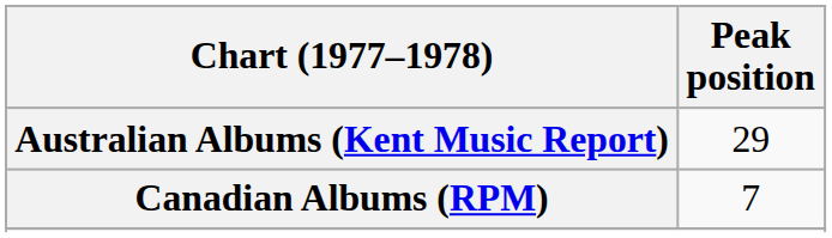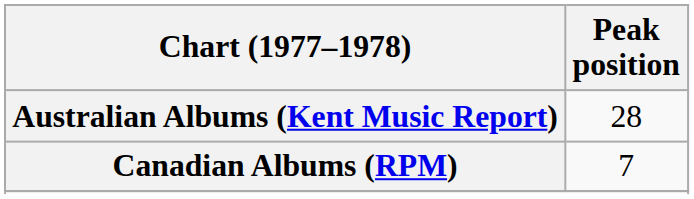 <table class="wikitable sortable plainrowheaders" style="text-align:center">
 <tr>
 <th scope="col">Chart (1977–1978)</th>
 <th scope="col">Peak<br>position</th>
 </tr>
 <tr>
 <th scope="row">Australian Albums (<a href='#'>Kent Music Report</a>)</th>
-<td>29</td>
+<td>28</td>
 </tr>
 <tr>
 <th scope="row">Canadian Albums (<a href='#'>RPM</a>)</th>
 <td>7</td>
 </tr>
 <tr>
 </tr>
 <tr>
 </tr>
 <tr>
 </tr>
 </table>
